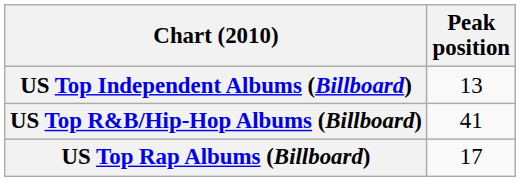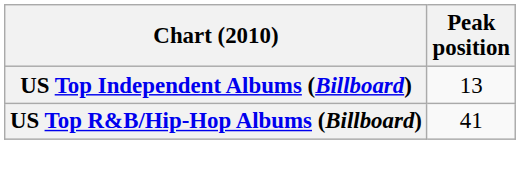 <table class="wikitable sortable plainrowheaders">
 <tr>
 <th>Chart (2010)</th>
 <th>Peak<br>position</th>
 </tr>
 <tr>
 <th scope="row">US <a href='#'>Top Independent Albums</a> (<em><a href='#'>Billboard</a></em>)</th>
 <td style="text-align:center;">13</td>
 </tr>
 <tr>
 <th scope="row">US <a href='#'>Top R&B/Hip-Hop Albums</a> (<em>Billboard</em>)</th>
 <td style="text-align:center;">41</td>
 </tr>
-<tr>
-<th scope="row">US <a href='#'>Top Rap Albums</a> (<em>Billboard</em>)</th>
-<td style="text-align:center;">17</td>
-</tr>
 </table>
